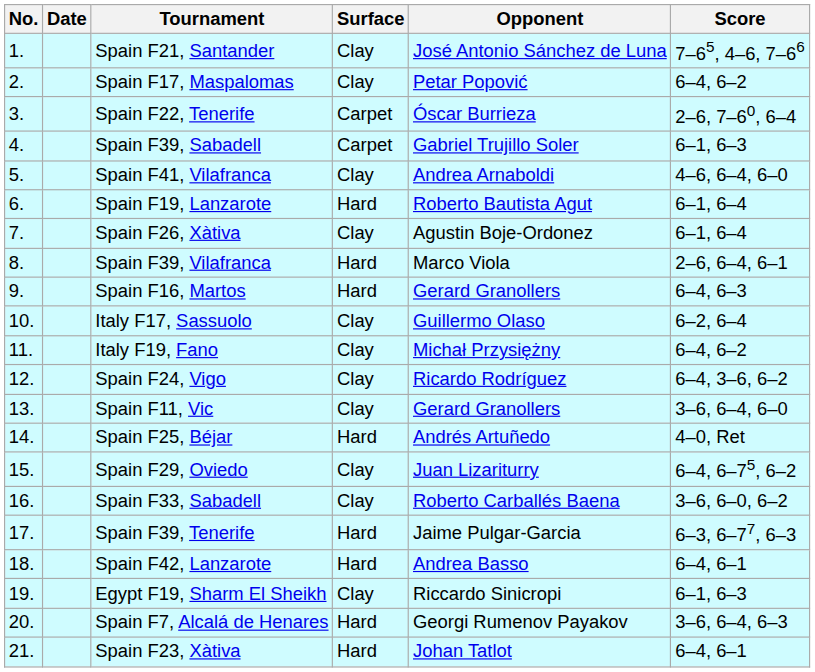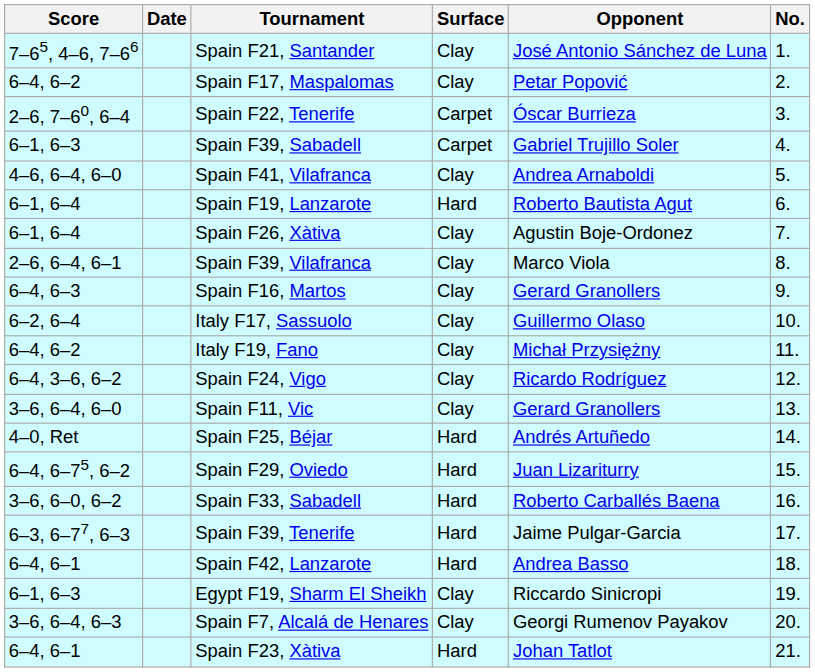 <table class="sortable wikitable">
 <tr>
-<th>No.</th>
+<th class="unsortable">Score</th>
 <th>Date</th>
 <th>Tournament</th>
 <th>Surface</th>
 <th>Opponent</th>
-<th class="unsortable">Score</th>
+<th>No.</th>
 </tr>
 <tr style="background:#cffcff;">
-<td>1.</td>
+<td>7–6<sup>5</sup>, 4–6, 7–6<sup>6</sup></td>
 <td></td>
 <td>Spain F21, <a href='#'>Santander</a></td>
 <td>Clay</td>
 <td> <a href='#'>José Antonio Sánchez de Luna</a></td>
-<td>7–6<sup>5</sup>, 4–6, 7–6<sup>6</sup></td>
+<td>1.</td>
 </tr>
 <tr style="background:#cffcff;">
-<td>2.</td>
+<td>6–4, 6–2</td>
 <td></td>
 <td>Spain F17, <a href='#'>Maspalomas</a></td>
 <td>Clay</td>
 <td> <a href='#'>Petar Popović</a></td>
-<td>6–4, 6–2</td>
+<td>2.</td>
 </tr>
 <tr style="background:#cffcff;">
-<td>3.</td>
+<td>2–6, 7–6<sup>0</sup>, 6–4</td>
 <td></td>
 <td>Spain F22, <a href='#'>Tenerife</a></td>
 <td>Carpet</td>
 <td> <a href='#'>Óscar Burrieza</a></td>
-<td>2–6, 7–6<sup>0</sup>, 6–4</td>
+<td>3.</td>
 </tr>
 <tr style="background:#cffcff;">
-<td>4.</td>
+<td>6–1, 6–3</td>
 <td></td>
 <td>Spain F39, <a href='#'>Sabadell</a></td>
 <td>Carpet</td>
 <td> <a href='#'>Gabriel Trujillo Soler</a></td>
-<td>6–1, 6–3</td>
+<td>4.</td>
 </tr>
 <tr style="background:#cffcff;">
-<td>5.</td>
+<td>4–6, 6–4, 6–0</td>
 <td></td>
 <td>Spain F41, <a href='#'>Vilafranca</a></td>
 <td>Clay</td>
 <td> <a href='#'>Andrea Arnaboldi</a></td>
-<td>4–6, 6–4, 6–0</td>
+<td>5.</td>
 </tr>
 <tr style="background:#cffcff;">
-<td>6.</td>
+<td>6–1, 6–4</td>
 <td></td>
 <td>Spain F19, <a href='#'>Lanzarote</a></td>
 <td>Hard</td>
 <td> <a href='#'>Roberto Bautista Agut</a></td>
-<td>6–1, 6–4</td>
+<td>6.</td>
 </tr>
 <tr style="background:#cffcff;">
-<td>7.</td>
+<td>6–1, 6–4</td>
 <td></td>
 <td>Spain F26, <a href='#'>Xàtiva</a></td>
 <td>Clay</td>
 <td> Agustin Boje-Ordonez</td>
-<td>6–1, 6–4</td>
+<td>7.</td>
 </tr>
 <tr style="background:#cffcff;">
-<td>8.</td>
+<td>2–6, 6–4, 6–1</td>
 <td></td>
 <td>Spain F39, <a href='#'>Vilafranca</a></td>
-<td>Hard</td>
+<td>Clay</td>
 <td> Marco Viola</td>
-<td>2–6, 6–4, 6–1</td>
+<td>8.</td>
 </tr>
 <tr style="background:#cffcff;">
-<td>9.</td>
+<td>6–4, 6–3</td>
 <td></td>
 <td>Spain F16, <a href='#'>Martos</a></td>
-<td>Hard</td>
+<td>Clay</td>
 <td> <a href='#'>Gerard Granollers</a></td>
-<td>6–4, 6–3</td>
+<td>9.</td>
 </tr>
 <tr style="background:#cffcff;">
-<td>10.</td>
+<td>6–2, 6–4</td>
 <td></td>
 <td>Italy F17, <a href='#'>Sassuolo</a></td>
 <td>Clay</td>
 <td> <a href='#'>Guillermo Olaso</a></td>
-<td>6–2, 6–4</td>
+<td>10.</td>
 </tr>
 <tr style="background:#cffcff;">
-<td>11.</td>
+<td>6–4, 6–2</td>
 <td></td>
 <td>Italy F19, <a href='#'>Fano</a></td>
 <td>Clay</td>
 <td> <a href='#'>Michał Przysiężny</a></td>
-<td>6–4, 6–2</td>
+<td>11.</td>
 </tr>
 <tr style="background:#cffcff;">
-<td>12.</td>
+<td>6–4, 3–6, 6–2</td>
 <td></td>
 <td>Spain F24, <a href='#'>Vigo</a></td>
 <td>Clay</td>
 <td> <a href='#'>Ricardo Rodríguez</a></td>
-<td>6–4, 3–6, 6–2</td>
+<td>12.</td>
 </tr>
 <tr style="background:#cffcff;">
-<td>13.</td>
+<td>3–6, 6–4, 6–0</td>
 <td></td>
 <td>Spain F11, <a href='#'>Vic</a></td>
 <td>Clay</td>
 <td> <a href='#'>Gerard Granollers</a></td>
-<td>3–6, 6–4, 6–0</td>
+<td>13.</td>
 </tr>
 <tr style="background:#cffcff;">
-<td>14.</td>
+<td>4–0, Ret</td>
 <td></td>
 <td>Spain F25, <a href='#'>Béjar</a></td>
 <td>Hard</td>
 <td> <a href='#'>Andrés Artuñedo</a></td>
-<td>4–0, Ret</td>
+<td>14.</td>
 </tr>
 <tr style="background:#cffcff;">
-<td>15.</td>
+<td>6–4, 6–7<sup>5</sup>, 6–2</td>
 <td></td>
 <td>Spain F29, <a href='#'>Oviedo</a></td>
-<td>Clay</td>
+<td>Hard</td>
 <td> <a href='#'>Juan Lizariturry</a></td>
-<td>6–4, 6–7<sup>5</sup>, 6–2</td>
+<td>15.</td>
 </tr>
 <tr style="background:#cffcff;">
-<td>16.</td>
+<td>3–6, 6–0, 6–2</td>
 <td></td>
 <td>Spain F33, <a href='#'>Sabadell</a></td>
-<td>Clay</td>
+<td>Hard</td>
 <td> <a href='#'>Roberto Carballés Baena</a></td>
-<td>3–6, 6–0, 6–2</td>
+<td>16.</td>
 </tr>
 <tr style="background:#cffcff;">
-<td>17.</td>
+<td>6–3, 6–7<sup>7</sup>, 6–3</td>
 <td></td>
 <td>Spain F39, <a href='#'>Tenerife</a></td>
 <td>Hard</td>
 <td> Jaime Pulgar-Garcia</td>
-<td>6–3, 6–7<sup>7</sup>, 6–3</td>
+<td>17.</td>
 </tr>
 <tr style="background:#cffcff;">
-<td>18.</td>
+<td>6–4, 6–1</td>
 <td></td>
 <td>Spain F42, <a href='#'>Lanzarote</a></td>
 <td>Hard</td>
 <td> <a href='#'>Andrea Basso</a></td>
-<td>6–4, 6–1</td>
+<td>18.</td>
 </tr>
 <tr style="background:#cffcff;">
-<td>19.</td>
+<td>6–1, 6–3</td>
 <td></td>
 <td>Egypt F19, <a href='#'>Sharm El Sheikh</a></td>
 <td>Clay</td>
 <td> Riccardo Sinicropi</td>
-<td>6–1, 6–3</td>
+<td>19.</td>
 </tr>
 <tr style="background:#cffcff;">
-<td>20.</td>
+<td>3–6, 6–4, 6–3</td>
 <td></td>
 <td>Spain F7, <a href='#'>Alcalá de Henares</a></td>
-<td>Hard</td>
+<td>Clay</td>
 <td> Georgi Rumenov Payakov</td>
-<td>3–6, 6–4, 6–3</td>
+<td>20.</td>
 </tr>
 <tr style="background:#cffcff;">
-<td>21.</td>
+<td>6–4, 6–1</td>
 <td></td>
 <td>Spain F23, <a href='#'>Xàtiva</a></td>
 <td>Hard</td>
 <td> <a href='#'>Johan Tatlot</a></td>
-<td>6–4, 6–1</td>
+<td>21.</td>
 </tr>
 </table>
